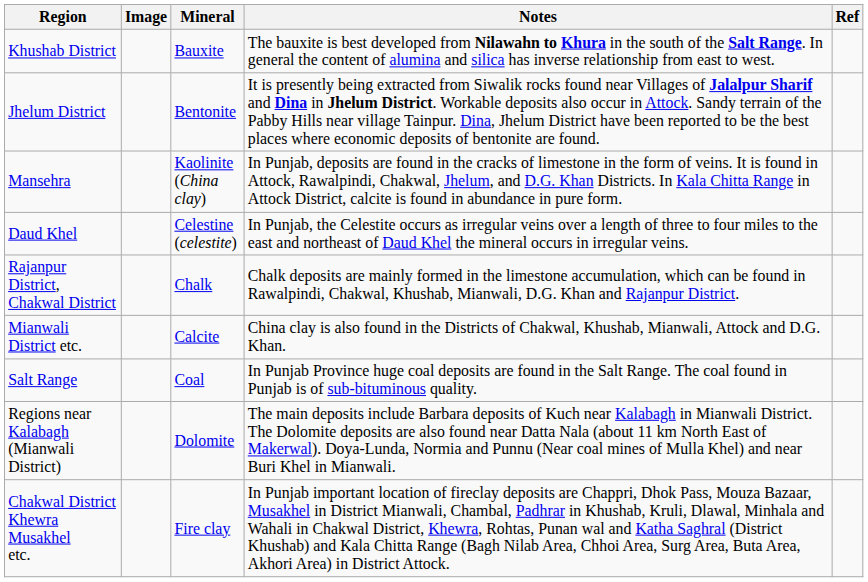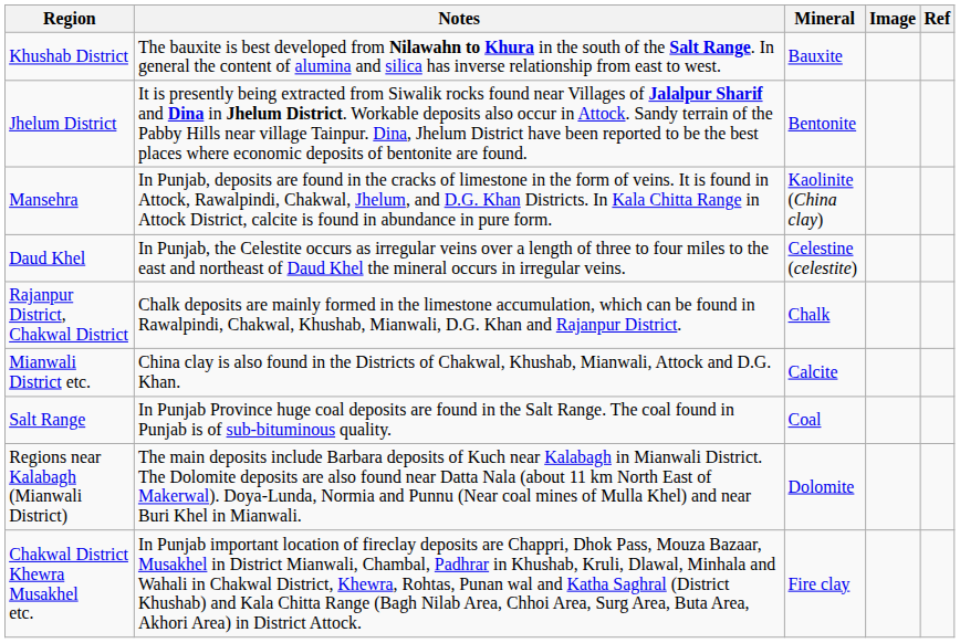 <table class="wikitable sortable">
 <tr>
 <th class="sortable"><strong>Region</strong></th>
+<th class="unsortable"><strong>Notes</strong></th>
+<th class="sortable"><strong>Mineral</strong></th>
 <th class="unsortable"><strong>Image</strong></th>
-<th class="sortable"><strong>Mineral</strong></th>
-<th class="unsortable"><strong>Notes</strong></th>
 <th class="unsortable"><strong>Ref</strong></th>
 </tr>
 <tr>
 <td><a href='#'>Khushab District</a></td>
+<td>The bauxite is best developed from <strong>Nilawahn to <a href='#'>Khura</a></strong> in the south of the <strong><a href='#'>Salt Range</a></strong>. In general the content of <a href='#'>alumina</a> and <a href='#'>silica</a> has inverse relationship from east to west.</td>
+<td><a href='#'>Bauxite</a></td>
 <td></td>
-<td><a href='#'>Bauxite</a></td>
-<td>The bauxite is best developed from <strong>Nilawahn to <a href='#'>Khura</a></strong> in the south of the <strong><a href='#'>Salt Range</a></strong>. In general the content of <a href='#'>alumina</a> and <a href='#'>silica</a> has inverse relationship from east to west.</td>
 <td></td>
 </tr>
 <tr>
 <td><a href='#'>Jhelum District</a></td>
+<td>It is presently being extracted from Siwalik rocks found near Villages of <strong><a href='#'>Jalalpur Sharif</a></strong> and <strong><a href='#'>Dina</a></strong> in <strong>Jhelum District</strong>. Workable deposits also occur in <a href='#'>Attock</a>. Sandy terrain of the Pabby Hills near village Tainpur. <a href='#'>Dina</a>, Jhelum District have been reported to be the best places where economic deposits of bentonite are found.</td>
+<td><a href='#'>Bentonite</a></td>
 <td></td>
-<td><a href='#'>Bentonite</a></td>
-<td>It is presently being extracted from Siwalik rocks found near Villages of <strong><a href='#'>Jalalpur Sharif</a></strong> and <strong><a href='#'>Dina</a></strong> in <strong>Jhelum District</strong>. Workable deposits also occur in <a href='#'>Attock</a>. Sandy terrain of the Pabby Hills near village Tainpur. <a href='#'>Dina</a>, Jhelum District have been reported to be the best places where economic deposits of bentonite are found.</td>
 <td></td>
 </tr>
 <tr>
 <td><a href='#'>Mansehra</a></td>
+<td>In Punjab, deposits are found in the cracks of limestone in the form of veins. It is found in Attock, Rawalpindi, Chakwal, <a href='#'>Jhelum</a>, and <a href='#'>D.G. Khan</a> Districts. In <a href='#'>Kala Chitta Range</a> in Attock District, calcite is found in abundance in pure form.</td>
+<td><a href='#'>Kaolinite</a><br>(<em>China clay</em>)</td>
 <td></td>
-<td><a href='#'>Kaolinite</a><br>(<em>China clay</em>)</td>
-<td>In Punjab, deposits are found in the cracks of limestone in the form of veins. It is found in Attock, Rawalpindi, Chakwal, <a href='#'>Jhelum</a>, and <a href='#'>D.G. Khan</a> Districts. In <a href='#'>Kala Chitta Range</a> in Attock District, calcite is found in abundance in pure form.</td>
 <td></td>
 </tr>
 <tr>
 <td><a href='#'>Daud Khel</a></td>
+<td>In Punjab, the Celestite occurs as irregular veins over a length of three to four miles to the east and northeast of <a href='#'>Daud Khel</a> the mineral occurs in irregular veins.</td>
+<td><a href='#'>Celestine</a><br>(<em>celestite</em>)</td>
 <td></td>
-<td><a href='#'>Celestine</a><br>(<em>celestite</em>)</td>
-<td>In Punjab, the Celestite occurs as irregular veins over a length of three to four miles to the east and northeast of <a href='#'>Daud Khel</a> the mineral occurs in irregular veins.</td>
 <td></td>
 </tr>
 <tr>
 <td><a href='#'>Rajanpur District</a>, <a href='#'>Chakwal District</a></td>
+<td>Chalk deposits are mainly formed in the limestone accumulation, which can be found in Rawalpindi, Chakwal, Khushab, Mianwali, D.G. Khan and <a href='#'>Rajanpur District</a>.</td>
+<td><a href='#'>Chalk</a></td>
 <td></td>
-<td><a href='#'>Chalk</a></td>
-<td>Chalk deposits are mainly formed in the limestone accumulation, which can be found in Rawalpindi, Chakwal, Khushab, Mianwali, D.G. Khan and <a href='#'>Rajanpur District</a>.</td>
 <td></td>
 </tr>
 <tr>
 <td><a href='#'>Mianwali District</a> etc.</td>
+<td>China clay is also found in the Districts of Chakwal, Khushab, Mianwali, Attock and D.G. Khan.</td>
+<td><a href='#'>Calcite</a></td>
 <td></td>
-<td><a href='#'>Calcite</a></td>
-<td>China clay is also found in the Districts of Chakwal, Khushab, Mianwali, Attock and D.G. Khan.</td>
 <td></td>
 </tr>
 <tr>
 <td><a href='#'>Salt Range</a></td>
+<td>In Punjab Province huge coal deposits are found in the Salt Range. The coal found in Punjab is of <a href='#'>sub-bituminous</a> quality.</td>
+<td><a href='#'>Coal</a></td>
 <td></td>
-<td><a href='#'>Coal</a></td>
-<td>In Punjab Province huge coal deposits are found in the Salt Range. The coal found in Punjab is of <a href='#'>sub-bituminous</a> quality.</td>
 <td></td>
 </tr>
 <tr>
 <td>Regions near <a href='#'>Kalabagh</a> (Mianwali District)</td>
+<td>The main deposits include Barbara deposits of Kuch near <a href='#'>Kalabagh</a> in Mianwali District. The Dolomite deposits are also found near Datta Nala (about 11 km North East of <a href='#'>Makerwal</a>). Doya-Lunda, Normia and Punnu (Near coal mines of Mulla Khel) and near Buri Khel in Mianwali.</td>
+<td><a href='#'>Dolomite</a></td>
 <td></td>
-<td><a href='#'>Dolomite</a></td>
-<td>The main deposits include Barbara deposits of Kuch near <a href='#'>Kalabagh</a> in Mianwali District. The Dolomite deposits are also found near Datta Nala (about 11 km North East of <a href='#'>Makerwal</a>). Doya-Lunda, Normia and Punnu (Near coal mines of Mulla Khel) and near Buri Khel in Mianwali.</td>
 <td></td>
 </tr>
 <tr>
 <td><a href='#'>Chakwal District</a><br><a href='#'>Khewra</a><br><a href='#'>Musakhel</a><br>etc.</td>
+<td>In Punjab important location of fireclay deposits are Chappri, Dhok Pass, Mouza Bazaar, <a href='#'>Musakhel</a> in District Mianwali, Chambal, <a href='#'>Padhrar</a> in Khushab, Kruli, Dlawal, Minhala and Wahali in Chakwal District, <a href='#'>Khewra</a>, Rohtas, Punan wal and  <a href='#'>Katha Saghral</a> (District Khushab) and Kala Chitta Range (Bagh Nilab Area, Chhoi Area, Surg Area, Buta Area, Akhori Area) in District Attock.</td>
+<td><a href='#'>Fire clay</a></td>
 <td></td>
-<td><a href='#'>Fire clay</a></td>
-<td>In Punjab important location of fireclay deposits are Chappri, Dhok Pass, Mouza Bazaar, <a href='#'>Musakhel</a> in District Mianwali, Chambal, <a href='#'>Padhrar</a> in Khushab, Kruli, Dlawal, Minhala and Wahali in Chakwal District, <a href='#'>Khewra</a>, Rohtas, Punan wal and  <a href='#'>Katha Saghral</a> (District Khushab) and Kala Chitta Range (Bagh Nilab Area, Chhoi Area, Surg Area, Buta Area, Akhori Area) in District Attock.</td>
 <td></td>
 </tr>
 </table>
